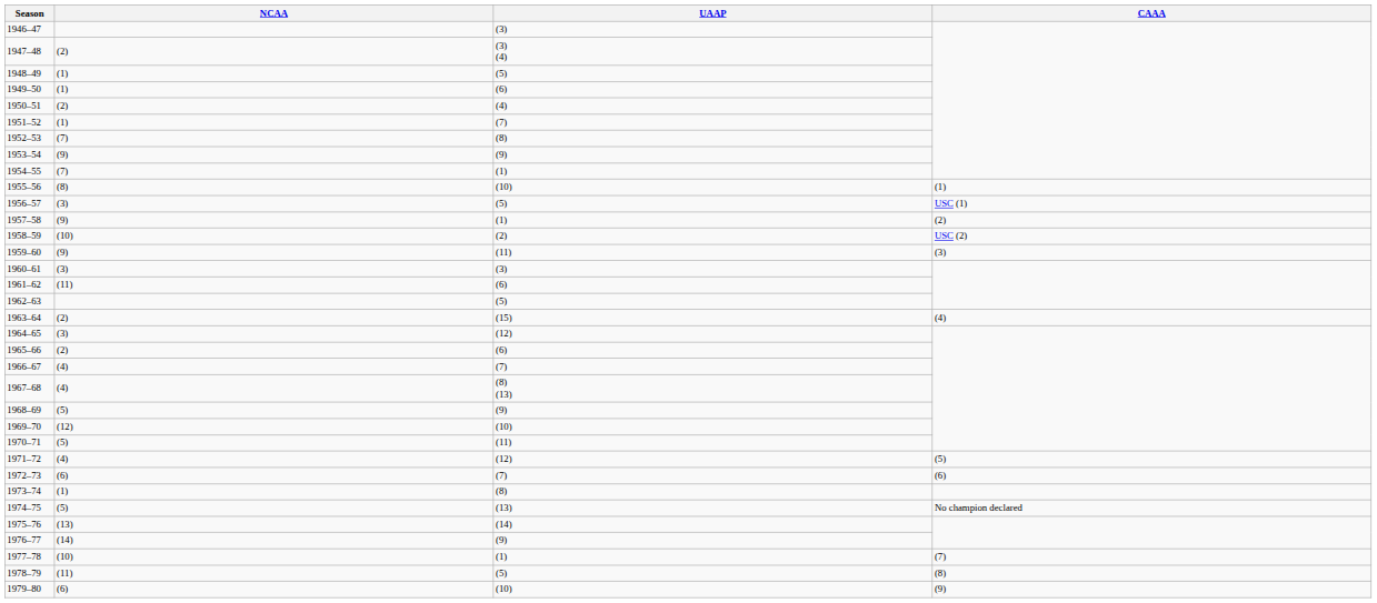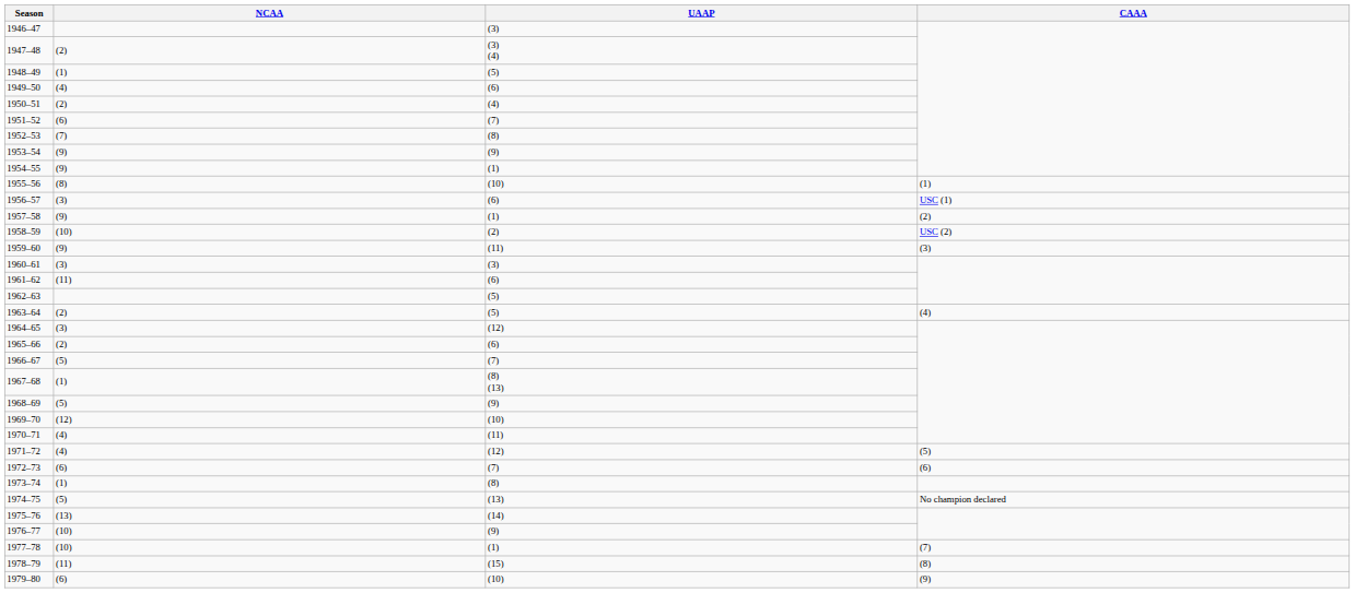 <table class="wikitable" width=100% style="font-size:88%">
 <tr bgcolor="#efefef">
 <th width=2%>Season</th>
 <th width=20%><a href='#'>NCAA</a></th>
 <th width=20%><a href='#'>UAAP</a></th>
 <th width=20%><a href='#'>CAAA</a></th>
 </tr>
 <tr>
 <td>1946–47</td>
 <td></td>
 <td> (3)</td>
 </tr>
 <tr>
 <td>1947–48</td>
 <td> (2)</td>
 <td> (3)<br> (4)</td>
 </tr>
 <tr>
 <td>1948–49</td>
 <td> (1)</td>
 <td> (5)</td>
 </tr>
 <tr>
 <td>1949–50</td>
-<td> (1)</td>
+<td> (4)</td>
 <td> (6)</td>
 </tr>
 <tr>
 <td>1950–51</td>
 <td> (2)</td>
 <td> (4)</td>
 </tr>
 <tr>
 <td>1951–52</td>
-<td> (1)</td>
+<td> (6)</td>
 <td> (7)</td>
 </tr>
 <tr>
 <td>1952–53</td>
 <td> (7)</td>
 <td> (8)</td>
 </tr>
 <tr>
 <td>1953–54</td>
 <td> (9)</td>
 <td> (9)</td>
 </tr>
 <tr>
 <td>1954–55</td>
-<td> (7)</td>
+<td> (9)</td>
 <td> (1)</td>
 </tr>
 <tr>
 <td>1955–56</td>
 <td> (8)</td>
 <td> (10)</td>
 <td> (1)</td>
 </tr>
 <tr>
 <td>1956–57</td>
 <td> (3)</td>
-<td> (5)</td>
+<td> (6)</td>
 <td><a href='#'>USC</a> (1)</td>
 </tr>
 <tr>
 <td>1957–58</td>
 <td> (9)</td>
 <td> (1)</td>
 <td> (2)</td>
 </tr>
 <tr>
 <td>1958–59</td>
 <td> (10)</td>
 <td> (2)</td>
 <td><a href='#'>USC</a> (2)</td>
 </tr>
 <tr>
 <td>1959–60</td>
 <td> (9)</td>
 <td> (11)</td>
 <td> (3)</td>
 </tr>
 <tr>
 <td>1960–61</td>
 <td> (3)</td>
 <td> (3)</td>
 </tr>
 <tr>
 <td>1961–62</td>
 <td> (11)</td>
 <td> (6)</td>
 </tr>
 <tr>
 <td>1962–63</td>
 <td></td>
 <td> (5)</td>
 </tr>
 <tr>
 <td>1963–64</td>
 <td> (2)</td>
-<td> (15)</td>
+<td> (5)</td>
 <td> (4)</td>
 </tr>
 <tr>
 <td>1964–65</td>
 <td> (3)</td>
 <td> (12)</td>
 </tr>
 <tr>
 <td>1965–66</td>
 <td> (2)</td>
 <td> (6)</td>
 </tr>
 <tr>
 <td>1966–67</td>
-<td> (4)</td>
+<td> (5)</td>
 <td> (7)</td>
 </tr>
 <tr>
 <td>1967–68</td>
-<td> (4)</td>
+<td> (1)</td>
 <td> (8)<br> (13)</td>
 </tr>
 <tr>
 <td>1968–69</td>
 <td> (5)</td>
 <td> (9)</td>
 </tr>
 <tr>
 <td>1969–70</td>
 <td> (12)</td>
 <td> (10)</td>
 </tr>
 <tr>
 <td>1970–71</td>
-<td> (5)</td>
+<td> (4)</td>
 <td> (11)</td>
 </tr>
 <tr>
 <td>1971–72</td>
 <td> (4)</td>
 <td> (12)</td>
 <td> (5)</td>
 </tr>
 <tr>
 <td>1972–73</td>
 <td> (6)</td>
 <td> (7)</td>
 <td> (6)</td>
 </tr>
 <tr>
 <td>1973–74</td>
 <td> (1)</td>
 <td> (8)</td>
 </tr>
 <tr>
 <td>1974–75</td>
 <td> (5)</td>
 <td> (13)</td>
 <td>No champion declared</td>
 </tr>
 <tr>
 <td>1975–76</td>
 <td> (13)</td>
 <td> (14)</td>
 </tr>
 <tr>
 <td>1976–77</td>
-<td> (14)</td>
+<td> (10)</td>
 <td> (9)</td>
 </tr>
 <tr>
 <td>1977–78</td>
 <td> (10)</td>
 <td> (1)</td>
 <td> (7)</td>
 </tr>
 <tr>
 <td>1978–79</td>
 <td> (11)</td>
-<td> (5)</td>
+<td> (15)</td>
 <td> (8)</td>
 </tr>
 <tr>
 <td>1979–80</td>
 <td> (6)</td>
 <td> (10)</td>
 <td> (9)</td>
 </tr>
 </table>
